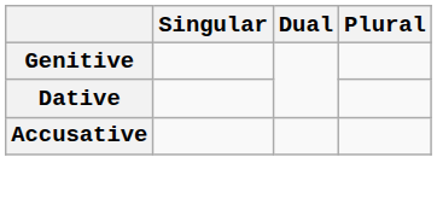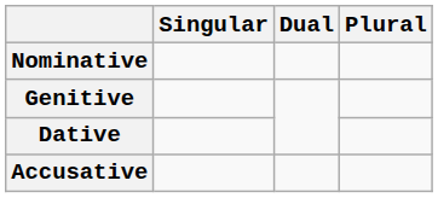 <table class="wikitable">
 <tr>
 <th></th>
 <th>Singular</th>
 <th>Dual</th>
 <th>Plural</th>
+</tr>
+<tr>
+<th>Nominative</th>
+<td></td>
+<td></td>
+<td></td>
 </tr>
 <tr>
 <th>Genitive</th>
 <td></td>
 <td rowspan="2"></td>
 <td></td>
 </tr>
 <tr>
 <th>Dative</th>
 <td></td>
 <td></td>
 </tr>
 <tr>
 <th>Accusative</th>
 <td></td>
 <td></td>
 <td></td>
 </tr>
 </table>
